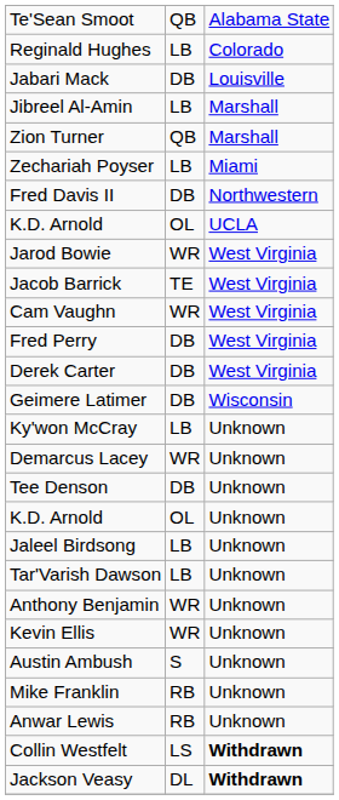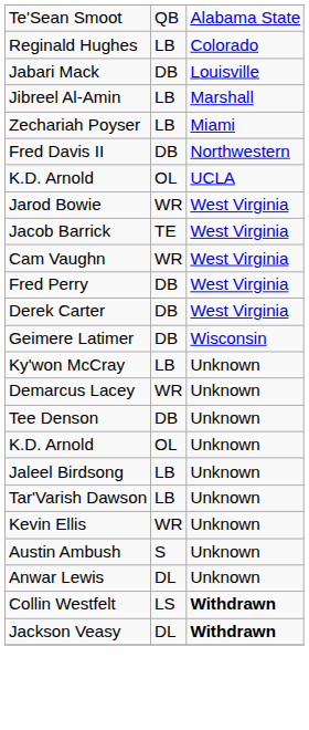 <table class="wikitable sortable">
 <tr>
 </tr>
 <tr>
 <td>Te'Sean Smoot</td>
 <td>QB</td>
 <td><a href='#'>Alabama State</a></td>
 </tr>
 <tr>
 <td>Reginald Hughes</td>
 <td>LB</td>
 <td><a href='#'>Colorado</a></td>
 </tr>
 <tr>
 <td>Jabari Mack</td>
 <td>DB</td>
 <td><a href='#'>Louisville</a></td>
 </tr>
 <tr>
 <td>Jibreel Al-Amin</td>
 <td>LB</td>
-<td><a href='#'>Marshall</a></td>
-</tr>
-<tr>
-<td>Zion Turner</td>
-<td>QB</td>
 <td><a href='#'>Marshall</a></td>
 </tr>
 <tr>
 <td>Zechariah Poyser</td>
 <td>LB</td>
 <td><a href='#'>Miami</a></td>
 </tr>
 <tr>
 <td>Fred Davis II</td>
 <td>DB</td>
 <td><a href='#'>Northwestern</a></td>
 </tr>
 <tr>
 <td>K.D. Arnold</td>
 <td>OL</td>
 <td><a href='#'>UCLA</a></td>
 </tr>
 <tr>
 <td>Jarod Bowie</td>
 <td>WR</td>
 <td><a href='#'>West Virginia</a></td>
 </tr>
 <tr>
 <td>Jacob Barrick</td>
 <td>TE</td>
 <td><a href='#'>West Virginia</a></td>
 </tr>
 <tr>
 <td>Cam Vaughn</td>
 <td>WR</td>
 <td><a href='#'>West Virginia</a></td>
 </tr>
 <tr>
 <td>Fred Perry</td>
 <td>DB</td>
 <td><a href='#'>West Virginia</a></td>
 </tr>
 <tr>
 <td>Derek Carter</td>
 <td>DB</td>
 <td><a href='#'>West Virginia</a></td>
 </tr>
 <tr>
 <td>Geimere Latimer</td>
 <td>DB</td>
 <td><a href='#'>Wisconsin</a></td>
 </tr>
 <tr>
 <td>Ky'won McCray</td>
 <td>LB</td>
 <td>Unknown</td>
 </tr>
 <tr>
 <td>Demarcus Lacey</td>
 <td>WR</td>
 <td>Unknown</td>
 </tr>
 <tr>
 <td>Tee Denson</td>
 <td>DB</td>
 <td>Unknown</td>
 </tr>
 <tr>
 <td>K.D. Arnold</td>
 <td>OL</td>
 <td>Unknown</td>
 </tr>
 <tr>
 <td>Jaleel Birdsong</td>
 <td>LB</td>
 <td>Unknown</td>
 </tr>
 <tr>
 <td>Tar'Varish Dawson</td>
 <td>LB</td>
 <td>Unknown</td>
 </tr>
 <tr>
-<td>Anthony Benjamin</td>
-<td>WR</td>
-<td>Unknown</td>
-</tr>
-<tr>
 <td>Kevin Ellis</td>
 <td>WR</td>
 <td>Unknown</td>
 </tr>
 <tr>
 <td>Austin Ambush</td>
 <td>S</td>
 <td>Unknown</td>
 </tr>
 <tr>
-<td>Mike Franklin</td>
-<td>RB</td>
-<td>Unknown</td>
-</tr>
-<tr>
 <td>Anwar Lewis</td>
-<td>RB</td>
+<td>DL</td>
 <td>Unknown</td>
 </tr>
 <tr>
 <td>Collin Westfelt</td>
 <td>LS</td>
 <td><strong>Withdrawn</strong></td>
 </tr>
 <tr>
 <td>Jackson Veasy</td>
 <td>DL</td>
 <td><strong>Withdrawn</strong></td>
 </tr>
 <tr>
 </tr>
 </table>
